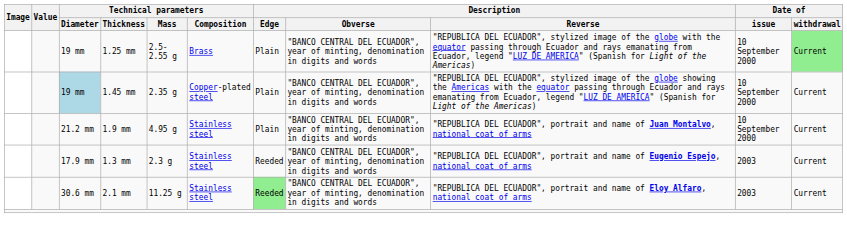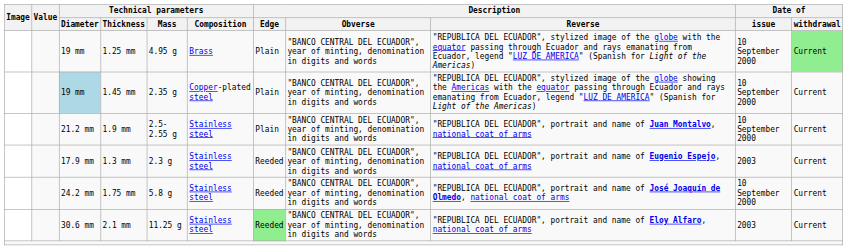 <table class="wikitable" style="font-size: 90%">
 <tr>
 <th rowspan=2>Image</th>
 <th rowspan=2>Value</th>
 <th colspan=4>Technical parameters</th>
 <th colspan=3>Description</th>
 <th colspan=2>Date of</th>
 </tr>
 <tr>
 <th>Diameter</th>
 <th>Thickness</th>
 <th>Mass</th>
 <th>Composition</th>
 <th>Edge</th>
 <th>Obverse</th>
 <th>Reverse</th>
 <th>issue</th>
 <th>withdrawal</th>
 </tr>
 <tr>
 <td align="center" bgcolor="#FFFFFF"></td>
 <td></td>
 <td>19 mm</td>
 <td>1.25 mm</td>
-<td>2.5-2.55 g</td>
+<td>4.95 g</td>
 <td><a href='#'>Brass</a></td>
 <td>Plain</td>
 <td>"BANCO CENTRAL DEL ECUADOR", year of minting, denomination in digits and words</td>
 <td>"REPUBLICA DEL ECUADOR", stylized image of the <a href='#'>globe</a> with the <a href='#'>equator</a> passing through Ecuador and rays emanating from Ecuador, legend "<a href='#'>LUZ DE AMERICA</a>" (Spanish for <em>Light of the Americas</em>)</td>
 <td>10 September 2000</td>
 <td style="background: lightgreen;">Current</td>
 </tr>
 <tr>
 <td align="center" bgcolor="#FFFFFF"></td>
 <td></td>
 <td style="background: lightblue;">19 mm</td>
 <td>1.45 mm</td>
 <td>2.35 g</td>
 <td><a href='#'>Copper</a>-plated <a href='#'>steel</a></td>
 <td>Plain</td>
 <td>"BANCO CENTRAL DEL ECUADOR", year of minting, denomination in digits and words</td>
 <td>"REPUBLICA DEL ECUADOR", stylized image of the <a href='#'>globe</a> showing the <a href='#'>Americas</a> with the <a href='#'>equator</a> passing through Ecuador and rays emanating from Ecuador, legend "<a href='#'>LUZ DE AMERICA</a>" (Spanish for <em>Light of the Americas</em>)</td>
 <td>10 September 2000</td>
 <td>Current</td>
 </tr>
 <tr>
 <td align="center" bgcolor="#FFFFFF"></td>
 <td></td>
 <td>21.2 mm</td>
 <td>1.9 mm</td>
-<td>4.95 g</td>
+<td>2.5-2.55 g</td>
 <td><a href='#'>Stainless steel</a></td>
 <td>Plain</td>
 <td>"BANCO CENTRAL DEL ECUADOR", year of minting, denomination in digits and words</td>
 <td>"REPUBLICA DEL ECUADOR", portrait and name of <strong><a href='#'>Juan Montalvo</a></strong>, <a href='#'>national coat of arms</a></td>
 <td>10 September 2000</td>
 <td>Current</td>
 </tr>
 <tr>
 <td align="center" bgcolor="#FFFFFF"></td>
 <td></td>
 <td>17.9 mm</td>
 <td>1.3 mm</td>
 <td>2.3 g</td>
 <td><a href='#'>Stainless steel</a></td>
 <td>Reeded</td>
 <td>"BANCO CENTRAL DEL ECUADOR", year of minting, denomination in digits and words</td>
 <td>"REPUBLICA DEL ECUADOR", portrait and name of <strong><a href='#'>Eugenio Espejo</a></strong>, <a href='#'>national coat of arms</a></td>
 <td>2003</td>
 <td>Current</td>
 </tr>
 <tr>
 <td align="center" bgcolor="#FFFFFF"></td>
 <td></td>
+<td>24.2 mm</td>
+<td>1.75 mm</td>
+<td>5.8 g</td>
+<td><a href='#'>Stainless steel</a></td>
+<td>Reeded</td>
+<td>"BANCO CENTRAL DEL ECUADOR", year of minting, denomination in digits and words</td>
+<td>"REPUBLICA DEL ECUADOR", portrait and name of <strong><a href='#'>José Joaquín de Olmedo</a></strong>, <a href='#'>national coat of arms</a></td>
+<td>10 September 2000</td>
+<td>Current</td>
+</tr>
+<tr>
+<td align="center" bgcolor="#FFFFFF"></td>
+<td></td>
 <td>30.6 mm</td>
 <td>2.1 mm</td>
 <td>11.25 g</td>
 <td><a href='#'>Stainless steel</a></td>
 <td style="background: lightgreen;">Reeded</td>
 <td>"BANCO CENTRAL DEL ECUADOR", year of minting, denomination in digits and words</td>
 <td>"REPUBLICA DEL ECUADOR", portrait and name of <strong><a href='#'>Eloy Alfaro</a></strong>, <a href='#'>national coat of arms</a></td>
 <td>2003</td>
 <td>Current</td>
 </tr>
 <tr>
 <td colspan=11></td>
 </tr>
 </table>
